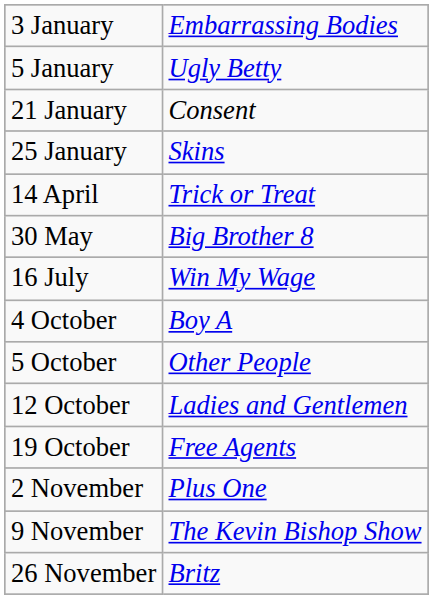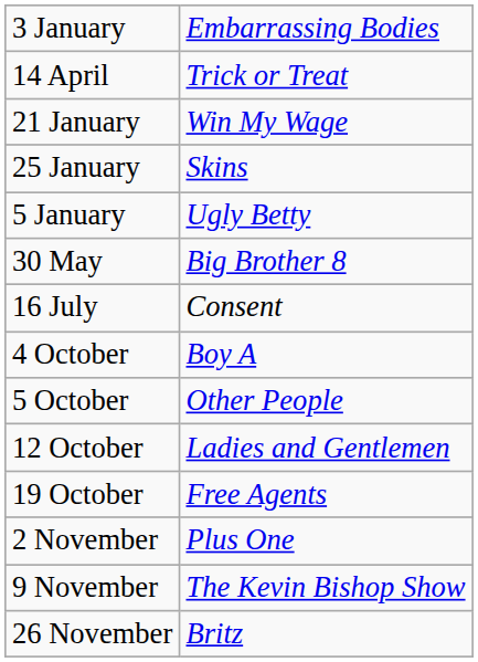 <table class="wikitable">
 <tr>
 <td>3 January</td>
 <td><em><a href='#'>Embarrassing Bodies</a></em></td>
 </tr>
 <tr>
-<td>5 January</td>
-<td><em><a href='#'>Ugly Betty</a></em></td>
+<td>14 April</td>
+<td><em><a href='#'>Trick or Treat</a></em></td>
 </tr>
 <tr>
 <td>21 January</td>
-<td><em>Consent</em></td>
+<td><em><a href='#'>Win My Wage</a></em></td>
 </tr>
 <tr>
 <td>25 January</td>
 <td><em><a href='#'>Skins</a></em></td>
 </tr>
 <tr>
-<td>14 April</td>
-<td><em><a href='#'>Trick or Treat</a></em></td>
+<td>5 January</td>
+<td><em><a href='#'>Ugly Betty</a></em></td>
 </tr>
 <tr>
 <td>30 May</td>
 <td><em><a href='#'>Big Brother 8</a></em></td>
 </tr>
 <tr>
 <td>16 July</td>
-<td><em><a href='#'>Win My Wage</a></em></td>
+<td><em>Consent</em></td>
 </tr>
 <tr>
 <td>4 October</td>
 <td><em><a href='#'>Boy A</a></em></td>
 </tr>
 <tr>
 <td>5 October</td>
 <td><em><a href='#'>Other People</a></em></td>
 </tr>
 <tr>
 <td>12 October</td>
 <td><em><a href='#'>Ladies and Gentlemen</a></em></td>
 </tr>
 <tr>
 <td>19 October</td>
 <td><em><a href='#'>Free Agents</a></em></td>
 </tr>
 <tr>
 <td>2 November</td>
 <td><em><a href='#'>Plus One</a></em></td>
 </tr>
 <tr>
 <td>9 November</td>
 <td><em><a href='#'>The Kevin Bishop Show</a></em></td>
 </tr>
 <tr>
 <td>26 November</td>
 <td><em><a href='#'>Britz</a></em></td>
 </tr>
 </table>
